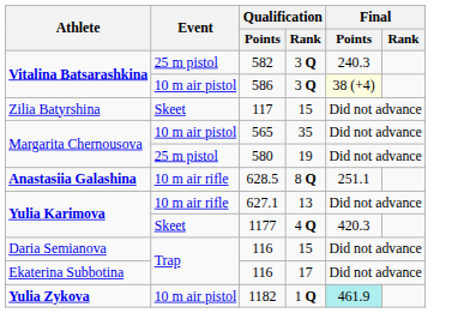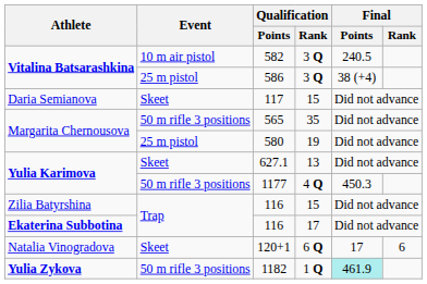 <table class="wikitable" style="text-align:center; font-size:90%">
 <tr>
 <th rowspan=2>Athlete</th>
 <th rowspan=2>Event</th>
 <th colspan=2>Qualification</th>
 <th colspan=2>Final</th>
 </tr>
 <tr style="font-size:95%">
 <th>Points</th>
 <th>Rank</th>
 <th>Points</th>
 <th>Rank</th>
 </tr>
 <tr>
 <td align=left rowspan=2><strong><a href='#'>Vitalina Batsarashkina</a></strong></td>
-<td align=left><a href='#'>25 m pistol</a></td>
+<td align=left><a href='#'>10 m air pistol</a></td>
 <td>582</td>
 <td>3 <strong>Q</strong></td>
-<td>240.3 </td>
+<td>240.5 </td>
 <td></td>
 </tr>
 <tr>
-<td align=left><a href='#'>10 m air pistol</a></td>
+<td align=left><a href='#'>25 m pistol</a></td>
 <td>586</td>
 <td>3 <strong>Q</strong></td>
-<td style="background: lightyellow;">38 (+4) </td>
+<td>38 (+4) </td>
 <td></td>
 </tr>
 <tr>
-<td align=left><a href='#'>Zilia Batyrshina</a></td>
+<td align=left><a href='#'>Daria Semianova</a></td>
 <td align=left><a href='#'>Skeet</a></td>
 <td>117</td>
 <td>15</td>
 <td colspan=2>Did not advance</td>
 </tr>
 <tr>
 <td align=left rowspan=2><a href='#'>Margarita Chernousova</a></td>
-<td align=left><a href='#'>10 m air pistol</a></td>
+<td align=left><a href='#'>50 m rifle 3 positions</a></td>
 <td>565</td>
 <td>35</td>
 <td colspan=2>Did not advance</td>
 </tr>
 <tr>
 <td align=left><a href='#'>25 m pistol</a></td>
 <td>580</td>
 <td>19</td>
 <td colspan=2>Did not advance</td>
 </tr>
 <tr>
-<td align=left><strong><a href='#'>Anastasiia Galashina</a></strong></td>
-<td align=left><a href='#'>10 m air rifle</a></td>
-<td>628.5</td>
-<td>8 <strong>Q</strong></td>
-<td>251.1</td>
-<td></td>
-</tr>
-<tr>
 <td align=left rowspan=2><strong><a href='#'>Yulia Karimova</a></strong></td>
-<td align=left><a href='#'>10 m air rifle</a></td>
+<td align=left><a href='#'>Skeet</a></td>
 <td>627.1</td>
 <td>13</td>
 <td colspan=2>Did not advance</td>
 </tr>
 <tr>
-<td align=left><a href='#'>Skeet</a></td>
+<td align=left><a href='#'>50 m rifle 3 positions</a></td>
 <td>1177</td>
 <td>4 <strong>Q</strong></td>
-<td>420.3</td>
+<td>450.3</td>
 <td></td>
 </tr>
 <tr>
-<td align=left><a href='#'>Daria Semianova</a></td>
+<td align=left><a href='#'>Zilia Batyrshina</a></td>
 <td rowspan=2 align=left><a href='#'>Trap</a></td>
 <td>116</td>
 <td>15</td>
 <td colspan=2>Did not advance</td>
 </tr>
 <tr>
-<td align=left><a href='#'>Ekaterina Subbotina</a></td>
+<td align=left><strong><a href='#'>Ekaterina Subbotina</a></strong></td>
 <td>116</td>
 <td>17</td>
 <td colspan=2>Did not advance</td>
 </tr>
 <tr>
+<td align=left><a href='#'>Natalia Vinogradova</a></td>
+<td align=left><a href='#'>Skeet</a></td>
+<td>120+1</td>
+<td>6 <strong>Q</strong></td>
+<td>17</td>
+<td>6</td>
+</tr>
+<tr>
 <td align=left><strong><a href='#'>Yulia Zykova</a></strong></td>
-<td align=left><a href='#'>10 m air pistol</a></td>
+<td align=left><a href='#'>50 m rifle 3 positions</a></td>
 <td>1182 </td>
 <td>1 <strong>Q</strong></td>
 <td style="background: paleturquoise;">461.9</td>
 <td></td>
 </tr>
 </table>
